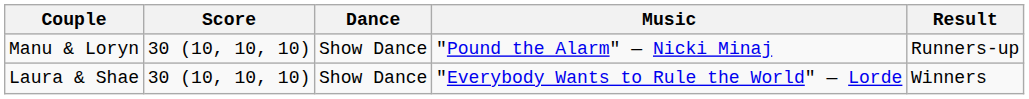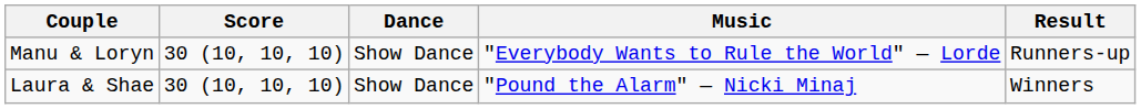 <table class="wikitable sortable">
 <tr>
 <th rowspan=1>Couple</th>
 <th colspan=1>Score</th>
 <th rowspan=1>Dance</th>
 <th rowspan=1>Music</th>
 <th rowspan=1>Result</th>
 </tr>
 <tr>
 <td>Manu & Loryn</td>
 <td>30 (10, 10, 10)</td>
 <td>Show Dance</td>
-<td>"<a href='#'>Pound the Alarm</a>" — <a href='#'>Nicki Minaj</a></td>
+<td>"<a href='#'>Everybody Wants to Rule the World</a>" — <a href='#'>Lorde</a></td>
 <td>Runners-up</td>
 </tr>
 <tr>
 <td>Laura & Shae</td>
 <td>30 (10, 10, 10)</td>
 <td>Show Dance</td>
-<td>"<a href='#'>Everybody Wants to Rule the World</a>" — <a href='#'>Lorde</a></td>
+<td>"<a href='#'>Pound the Alarm</a>" — <a href='#'>Nicki Minaj</a></td>
 <td>Winners</td>
 </tr>
 </table>
